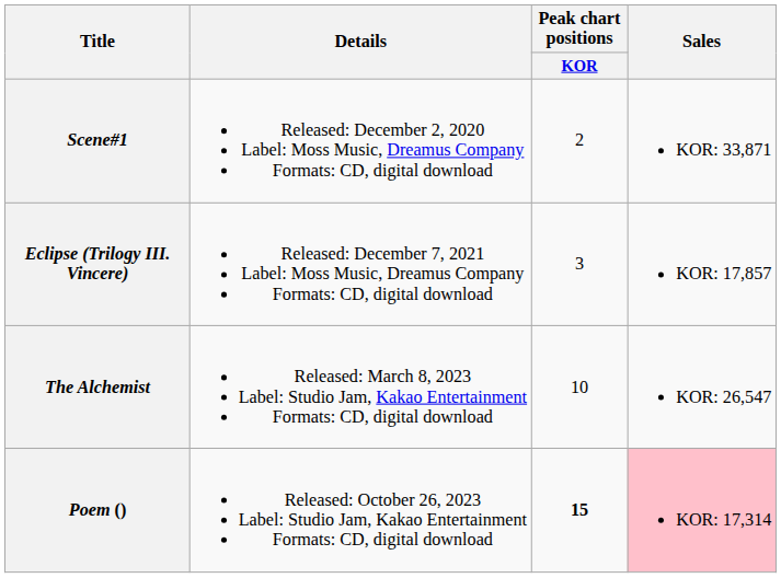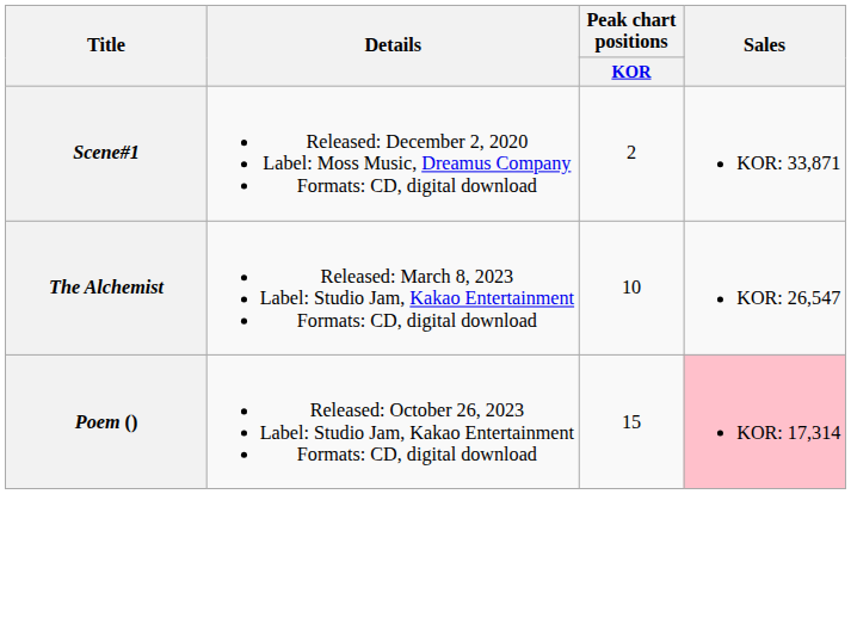 <table class="wikitable plainrowheaders" style="text-align:center;">
 <tr>
 <th scope="col" rowspan="2" style="width:10em;">Title</th>
 <th scope="col" rowspan="2">Details</th>
 <th scope="col" colspan="1" style="width:5em;">Peak chart positions</th>
 <th scope="col" rowspan="2">Sales</th>
 </tr>
 <tr>
 <th scope="col" style="width:3em;font-size:90%"><a href='#'>KOR</a><br></th>
 </tr>
 <tr>
 <th scope="row"><em>Scene#1</em></th>
 <td><br><ul><li>Released: December 2, 2020</li><li>Label: Moss Music, <a href='#'>Dreamus Company</a></li><li>Formats: CD, digital download</li></ul></td>
 <td>2</td>
 <td><br><ul><li>KOR: 33,871</li></ul></td>
 </tr>
 <tr>
-<th scope="row"><em>Eclipse (Trilogy III. Vincere)</em></th>
-<td><br><ul><li>Released: December 7, 2021</li><li>Label: Moss Music, Dreamus Company</li><li>Formats: CD, digital download</li></ul></td>
-<td>3</td>
-<td><br><ul><li>KOR: 17,857</li></ul></td>
-</tr>
-<tr>
 <th scope="row"><em>The Alchemist</em></th>
 <td><br><ul><li>Released: March 8, 2023</li><li>Label: Studio Jam, <a href='#'>Kakao Entertainment</a></li><li>Formats: CD, digital download</li></ul></td>
 <td>10</td>
 <td><br><ul><li>KOR: 26,547</li></ul></td>
 </tr>
 <tr>
 <th scope="row"><em>Poem</em> ()</th>
 <td><br><ul><li>Released: October 26, 2023</li><li>Label: Studio Jam, Kakao Entertainment</li><li>Formats: CD, digital download</li></ul></td>
-<td><strong>15</strong></td>
+<td>15</td>
 <td style="background: pink;"><br><ul><li>KOR: 17,314</li></ul></td>
 </tr>
 </table>
